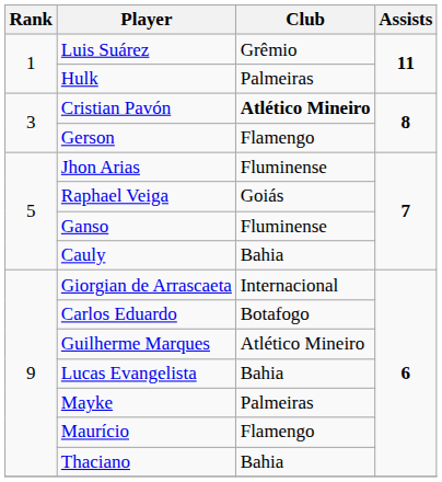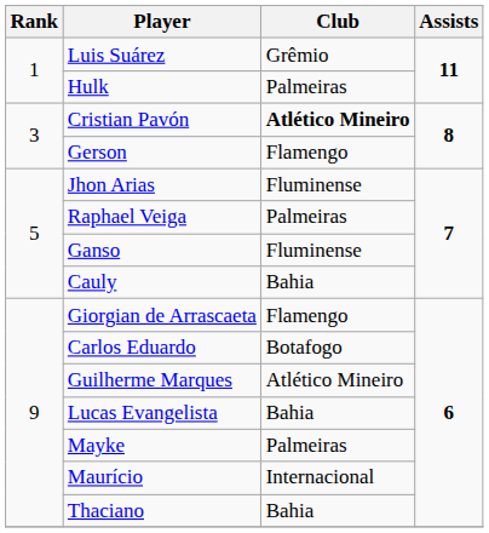 <table class="wikitable" style="text-align:center">
 <tr>
 <th>Rank</th>
 <th>Player</th>
 <th>Club</th>
 <th>Assists</th>
 </tr>
 <tr>
 <td rowspan="2">1</td>
 <td align="left"> <a href='#'>Luis Suárez</a></td>
 <td align="left">Grêmio</td>
 <td rowspan="2"><strong>11</strong></td>
 </tr>
 <tr>
 <td align="left"> <a href='#'>Hulk</a></td>
 <td align="left">Palmeiras</td>
 </tr>
 <tr>
 <td rowspan="2">3</td>
 <td align="left"> <a href='#'>Cristian Pavón</a></td>
 <td align="left"><strong>Atlético Mineiro</strong></td>
 <td rowspan="2"><strong>8</strong></td>
 </tr>
 <tr>
 <td align="left"> <a href='#'>Gerson</a></td>
 <td align="left">Flamengo</td>
 </tr>
 <tr>
 <td rowspan="4">5</td>
 <td align="left"> <a href='#'>Jhon Arias</a></td>
 <td align="left">Fluminense</td>
 <td rowspan="4"><strong>7</strong></td>
 </tr>
 <tr>
 <td align="left"> <a href='#'>Raphael Veiga</a></td>
-<td align="left">Goiás</td>
+<td align="left">Palmeiras</td>
 </tr>
 <tr>
 <td align="left"> <a href='#'>Ganso</a></td>
 <td align="left">Fluminense</td>
 </tr>
 <tr>
 <td align="left"> <a href='#'>Cauly</a></td>
 <td align="left">Bahia</td>
 </tr>
 <tr>
 <td rowspan="7">9</td>
 <td align="left"> <a href='#'>Giorgian de Arrascaeta</a></td>
-<td align="left">Internacional</td>
+<td align="left">Flamengo</td>
 <td rowspan="7"><strong>6</strong></td>
 </tr>
 <tr>
 <td align="left"> <a href='#'>Carlos Eduardo</a></td>
 <td align="left">Botafogo</td>
 </tr>
 <tr>
 <td align="left"> <a href='#'>Guilherme Marques</a></td>
 <td align="left">Atlético Mineiro</td>
 </tr>
 <tr>
 <td align="left"> <a href='#'>Lucas Evangelista</a></td>
 <td align="left">Bahia</td>
 </tr>
 <tr>
 <td align="left"> <a href='#'>Mayke</a></td>
 <td align="left">Palmeiras</td>
 </tr>
 <tr>
 <td align="left"> <a href='#'>Maurício</a></td>
-<td align="left">Flamengo</td>
+<td align="left">Internacional</td>
 </tr>
 <tr>
 <td align="left"> <a href='#'>Thaciano</a></td>
 <td align="left">Bahia</td>
 </tr>
 <tr>
 </tr>
 </table>
